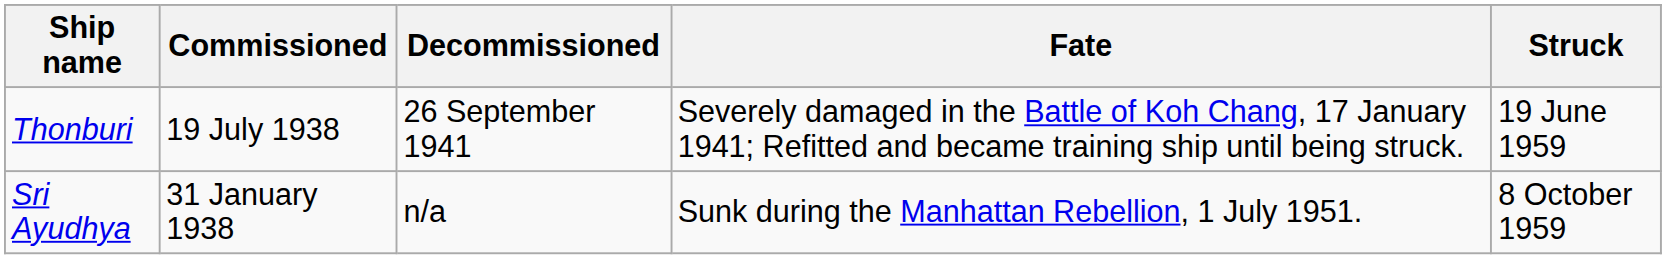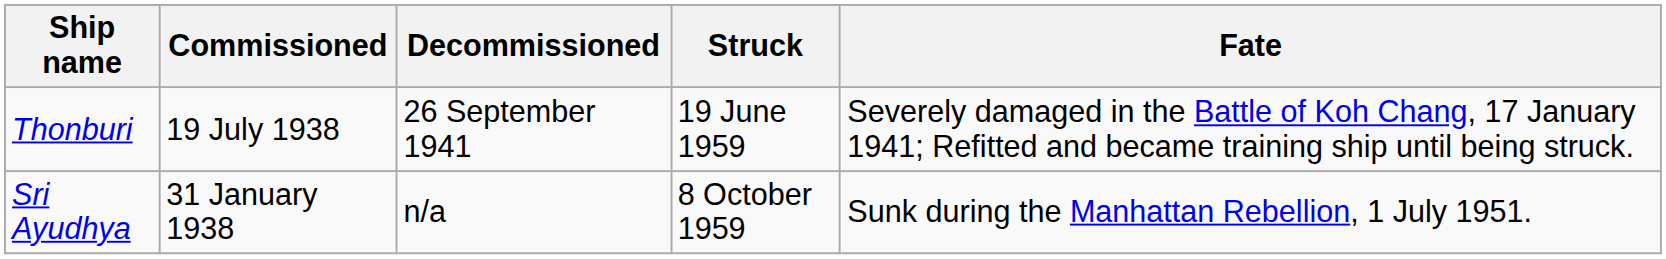 <table class="wikitable">
 <tr>
 <th>Ship name</th>
 <th>Commissioned</th>
 <th>Decommissioned</th>
+<th>Struck</th>
 <th>Fate</th>
-<th>Struck</th>
 </tr>
 <tr>
 <td><a href='#'><em>Thonburi</em></a></td>
 <td>19 July 1938</td>
 <td>26 September 1941</td>
+<td>19 June 1959</td>
 <td>Severely damaged in the <a href='#'>Battle of Koh Chang</a>, 17 January 1941; Refitted and became training ship until being struck.</td>
-<td>19 June 1959</td>
 </tr>
 <tr>
 <td><a href='#'><em>Sri Ayudhya</em></a></td>
 <td>31 January 1938</td>
 <td>n/a</td>
+<td>8 October 1959</td>
 <td>Sunk during the <a href='#'>Manhattan Rebellion</a>, 1 July 1951.</td>
-<td>8 October 1959</td>
 </tr>
 </table>
